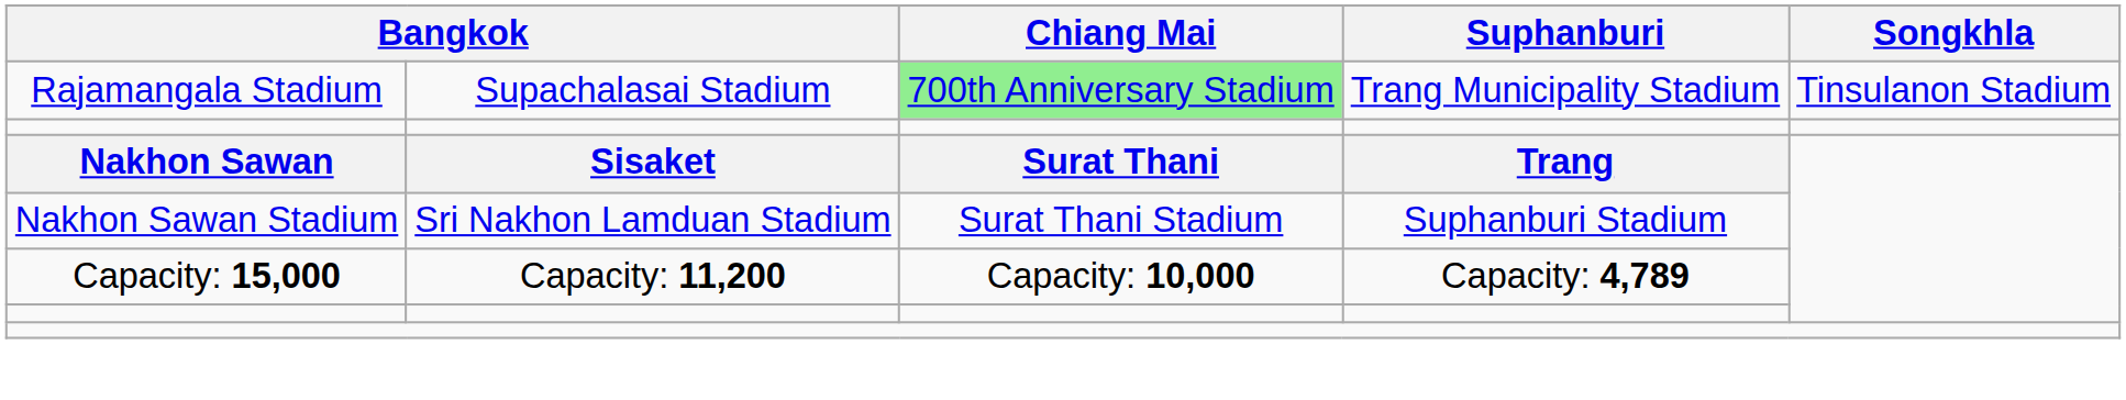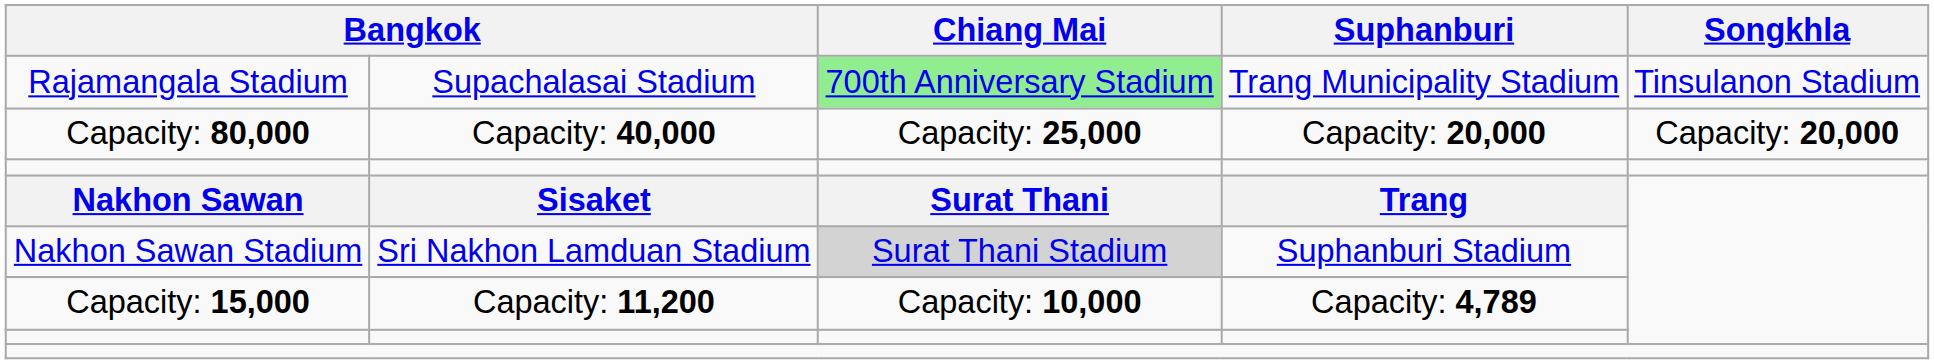 <table class="wikitable" style="text-align:center;margin: auto">
 <tr>
 <th colspan=2><a href='#'>Bangkok</a></th>
 <th><a href='#'>Chiang Mai</a></th>
 <th><a href='#'>Suphanburi</a></th>
 <th><a href='#'>Songkhla</a></th>
 </tr>
 <tr>
 <td><a href='#'>Rajamangala Stadium</a></td>
 <td><a href='#'>Supachalasai Stadium</a></td>
 <td style="background: lightgreen;"><a href='#'>700th Anniversary Stadium</a></td>
 <td><a href='#'>Trang Municipality Stadium</a></td>
 <td><a href='#'>Tinsulanon Stadium</a></td>
+</tr>
+<tr>
+<td>Capacity: <strong>80,000</strong></td>
+<td>Capacity: <strong>40,000</strong></td>
+<td>Capacity: <strong>25,000</strong></td>
+<td>Capacity: <strong>20,000</strong></td>
+<td>Capacity: <strong>20,000</strong></td>
 </tr>
 <tr>
 <td></td>
 <td></td>
 <td></td>
 <td></td>
 <td></td>
 </tr>
 <tr>
 <th><a href='#'>Nakhon Sawan</a></th>
 <th><a href='#'>Sisaket</a></th>
 <th><a href='#'>Surat Thani</a></th>
 <th><a href='#'>Trang</a></th>
 <td rowspan=4></td>
 </tr>
 <tr>
 <td><a href='#'>Nakhon Sawan Stadium</a></td>
 <td><a href='#'>Sri Nakhon Lamduan Stadium</a></td>
-<td><a href='#'>Surat Thani Stadium</a></td>
+<td style="background: lightgrey;"><a href='#'>Surat Thani Stadium</a></td>
 <td><a href='#'>Suphanburi Stadium</a></td>
 </tr>
 <tr>
 <td>Capacity: <strong>15,000</strong></td>
 <td>Capacity: <strong>11,200</strong></td>
 <td>Capacity: <strong>10,000</strong></td>
 <td>Capacity: <strong>4,789</strong></td>
 </tr>
 <tr>
 <td></td>
 <td></td>
 <td></td>
 <td></td>
 </tr>
 <tr>
 <td rowspan=2 colspan=5></td>
 </tr>
 </table>
